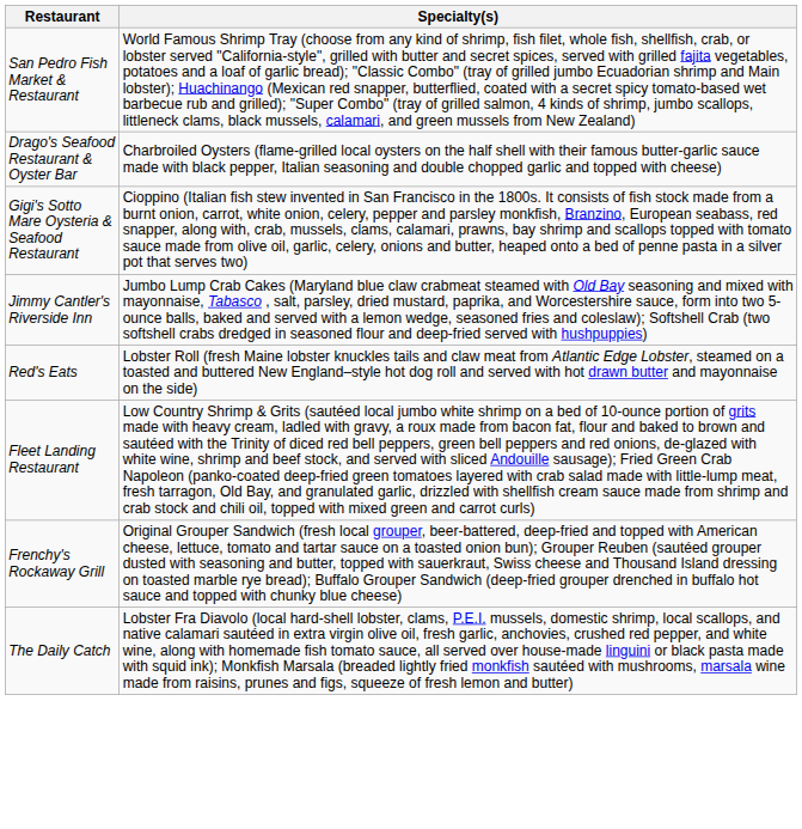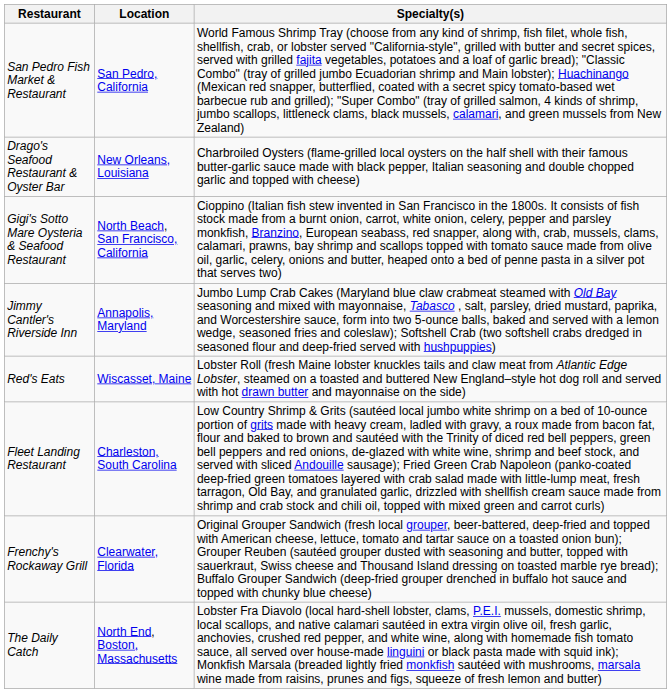 <table class="wikitable" style="width:100%;">
 <tr>
 <th>Restaurant</th>
+<th>Location</th>
 <th>Specialty(s)</th>
 </tr>
 <tr>
 <td><em>San Pedro Fish Market & Restaurant</em></td>
+<td><a href='#'>San Pedro, California</a></td>
 <td>World Famous Shrimp Tray (choose from any kind of shrimp, fish filet, whole fish, shellfish, crab, or lobster served "California-style", grilled with butter and secret spices, served with grilled <a href='#'>fajita</a> vegetables, potatoes and a loaf of garlic bread); "Classic Combo" (tray of grilled jumbo Ecuadorian shrimp and Main lobster); <a href='#'>Huachinango</a> (Mexican red snapper, butterflied, coated with a secret spicy tomato-based wet barbecue rub and grilled); "Super Combo" (tray of grilled salmon, 4 kinds of shrimp, jumbo scallops, littleneck clams, black mussels, <a href='#'>calamari</a>, and green mussels from New Zealand)</td>
 </tr>
 <tr>
 <td><em>Drago's Seafood Restaurant & Oyster Bar</em></td>
+<td><a href='#'>New Orleans, Louisiana</a></td>
 <td>Charbroiled Oysters (flame-grilled local oysters on the half shell with their famous butter-garlic sauce made with black pepper, Italian seasoning and double chopped garlic and topped with cheese)</td>
 </tr>
 <tr>
 <td><em>Gigi's Sotto Mare Oysteria & Seafood Restaurant</em></td>
+<td><a href='#'>North Beach</a>, <a href='#'>San Francisco, California</a></td>
 <td>Cioppino (Italian fish stew invented in San Francisco in the 1800s. It consists of fish stock made from a burnt onion, carrot, white onion, celery, pepper and parsley monkfish, <a href='#'>Branzino</a>, European seabass, red snapper, along with, crab, mussels, clams, calamari, prawns, bay shrimp and scallops topped with tomato sauce made from olive oil, garlic, celery, onions and butter, heaped onto a bed of penne pasta in a silver pot that serves two)</td>
 </tr>
 <tr>
 <td><em>Jimmy Cantler's Riverside Inn</em></td>
+<td><a href='#'>Annapolis, Maryland</a></td>
 <td>Jumbo Lump Crab Cakes (Maryland blue claw crabmeat steamed with <em><a href='#'>Old Bay</a></em> seasoning and mixed with mayonnaise, <em><a href='#'>Tabasco</a> </em>, salt, parsley, dried mustard, paprika, and Worcestershire sauce, form into two 5-ounce balls, baked and served with a lemon wedge, seasoned fries and coleslaw); Softshell Crab (two softshell crabs dredged in seasoned flour and deep-fried served with <a href='#'>hushpuppies</a>)</td>
 </tr>
 <tr>
 <td><em>Red's Eats</em></td>
+<td><a href='#'>Wiscasset, Maine</a></td>
 <td>Lobster Roll (fresh Maine lobster knuckles tails and claw meat from <em>Atlantic Edge Lobster</em>, steamed on a toasted and buttered New England–style hot dog roll and served with hot <a href='#'>drawn butter</a> and mayonnaise on the side)</td>
 </tr>
 <tr>
 <td><em>Fleet Landing Restaurant</em></td>
+<td><a href='#'>Charleston, South Carolina</a></td>
 <td>Low Country Shrimp & Grits (sautéed local jumbo white shrimp on a bed of 10-ounce portion of <a href='#'>grits</a> made with heavy cream, ladled with gravy, a roux made from bacon fat, flour and baked to brown and sautéed with the Trinity of diced red bell peppers, green bell peppers and red onions, de-glazed with white wine, shrimp and beef stock, and served with sliced <a href='#'>Andouille</a> sausage); Fried Green Crab Napoleon (panko-coated deep-fried green tomatoes layered with crab salad made with little-lump meat, fresh tarragon, Old Bay, and granulated garlic, drizzled with shellfish cream sauce made from shrimp and crab stock and chili oil, topped with mixed green and carrot curls)</td>
 </tr>
 <tr>
 <td><em>Frenchy's Rockaway Grill</em></td>
+<td><a href='#'>Clearwater, Florida</a></td>
 <td>Original Grouper Sandwich (fresh local <a href='#'>grouper</a>, beer-battered, deep-fried and topped with American cheese, lettuce, tomato and tartar sauce on a toasted onion bun); Grouper Reuben (sautéed grouper dusted with seasoning and butter, topped with sauerkraut, Swiss cheese and Thousand Island dressing on toasted marble rye bread); Buffalo Grouper Sandwich (deep-fried grouper drenched in buffalo hot sauce and topped with chunky blue cheese)</td>
 </tr>
 <tr>
 <td><em>The Daily Catch</em></td>
+<td><a href='#'>North End</a>, <a href='#'>Boston, Massachusetts</a></td>
 <td>Lobster Fra Diavolo (local hard-shell lobster, clams, <a href='#'>P.E.I.</a> mussels, domestic shrimp, local scallops, and native calamari sautéed in extra virgin olive oil, fresh garlic, anchovies, crushed red pepper, and white wine, along with homemade fish tomato sauce, all served over house-made <a href='#'>linguini</a> or black pasta made with squid ink); Monkfish Marsala (breaded lightly fried <a href='#'>monkfish</a> sautéed with mushrooms, <a href='#'>marsala</a> wine made from raisins, prunes and figs, squeeze of fresh lemon and butter)</td>
 </tr>
 </table>
